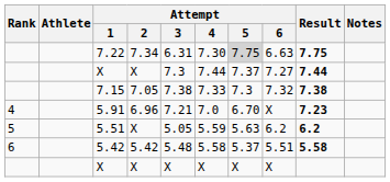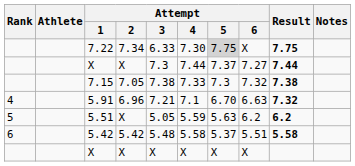 <table class='wikitable'>
 <tr>
 <th rowspan=2>Rank</th>
 <th rowspan=2>Athlete</th>
 <th colspan=6>Attempt</th>
 <th rowspan=2>Result</th>
 <th rowspan=2>Notes</th>
 </tr>
 <tr>
 <th>1</th>
 <th>2</th>
 <th>3</th>
 <th>4</th>
 <th>5</th>
 <th>6</th>
 </tr>
 <tr>
 <td></td>
 <td align=left></td>
 <td>7.22</td>
 <td>7.34</td>
-<td>6.31</td>
+<td>6.33</td>
 <td>7.30</td>
 <td style="background: lightgrey;">7.75</td>
-<td>6.63</td>
+<td>X</td>
 <td><strong> 7.75 </strong></td>
 <td></td>
 </tr>
 <tr>
 <td></td>
 <td align=left></td>
 <td>X</td>
 <td>X</td>
 <td>7.3</td>
 <td>7.44</td>
 <td>7.37</td>
 <td>7.27</td>
 <td><strong> 7.44 </strong></td>
 <td></td>
 </tr>
 <tr>
 <td></td>
 <td align=left></td>
 <td>7.15</td>
 <td>7.05</td>
 <td>7.38</td>
 <td>7.33</td>
 <td>7.3</td>
 <td>7.32</td>
 <td><strong> 7.38 </strong></td>
 <td></td>
 </tr>
 <tr>
 <td>4</td>
 <td align=left></td>
 <td>5.91</td>
 <td>6.96</td>
 <td>7.21</td>
-<td>7.0</td>
+<td>7.1</td>
 <td>6.70</td>
-<td>X</td>
-<td><strong> 7.23 </strong></td>
+<td>6.63</td>
+<td><strong> 7.32 </strong></td>
 <td></td>
 </tr>
 <tr>
 <td>5</td>
 <td align=left></td>
 <td>5.51</td>
 <td>X</td>
 <td>5.05</td>
 <td>5.59</td>
 <td>5.63</td>
 <td>6.2</td>
 <td><strong> 6.2 </strong></td>
 <td></td>
 </tr>
 <tr>
 <td>6</td>
 <td align=left></td>
 <td>5.42</td>
 <td>5.42</td>
 <td>5.48</td>
 <td>5.58</td>
 <td>5.37</td>
 <td>5.51</td>
 <td><strong> 5.58 </strong></td>
 <td></td>
 </tr>
 <tr>
 <td></td>
 <td align=left></td>
 <td>X</td>
 <td>X</td>
 <td>X</td>
 <td>X</td>
 <td>X</td>
 <td>X</td>
 <td><strong></strong></td>
 <td></td>
 </tr>
 </table>
